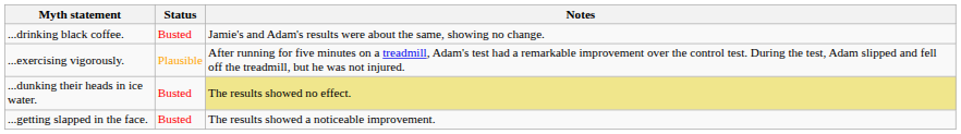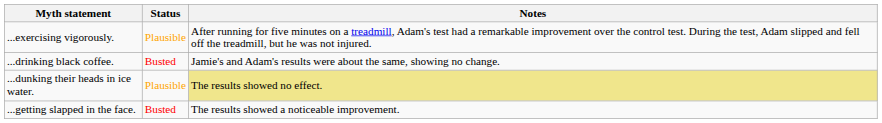 <table class="wikitable plainrowheaders">
 <tr>
 <th>Myth statement</th>
 <th>Status</th>
 <th>Notes</th>
 </tr>
 <tr>
+<td>...exercising vigorously.</td>
+<td style="color:orange">Plausible</td>
+<td>After running for five minutes on a <a href='#'>treadmill</a>, Adam's test had a remarkable improvement over the control test. During the test, Adam slipped and fell off the treadmill, but he was not injured.</td>
+</tr>
+<tr>
 <td>...drinking black coffee.</td>
 <td style="color:red">Busted</td>
 <td>Jamie's and Adam's results were about the same, showing no change.</td>
 </tr>
 <tr>
-<td>...exercising vigorously.</td>
+<td>...dunking their heads in ice water.</td>
 <td style="color:orange">Plausible</td>
-<td>After running for five minutes on a <a href='#'>treadmill</a>, Adam's test had a remarkable improvement over the control test. During the test, Adam slipped and fell off the treadmill, but he was not injured.</td>
-</tr>
-<tr>
-<td>...dunking their heads in ice water.</td>
-<td style="color:red">Busted</td>
 <td style="background: khaki;">The results showed no effect.</td>
 </tr>
 <tr>
 <td>...getting slapped in the face.</td>
 <td style="color:red">Busted</td>
 <td>The results showed a noticeable improvement.</td>
 </tr>
 </table>
